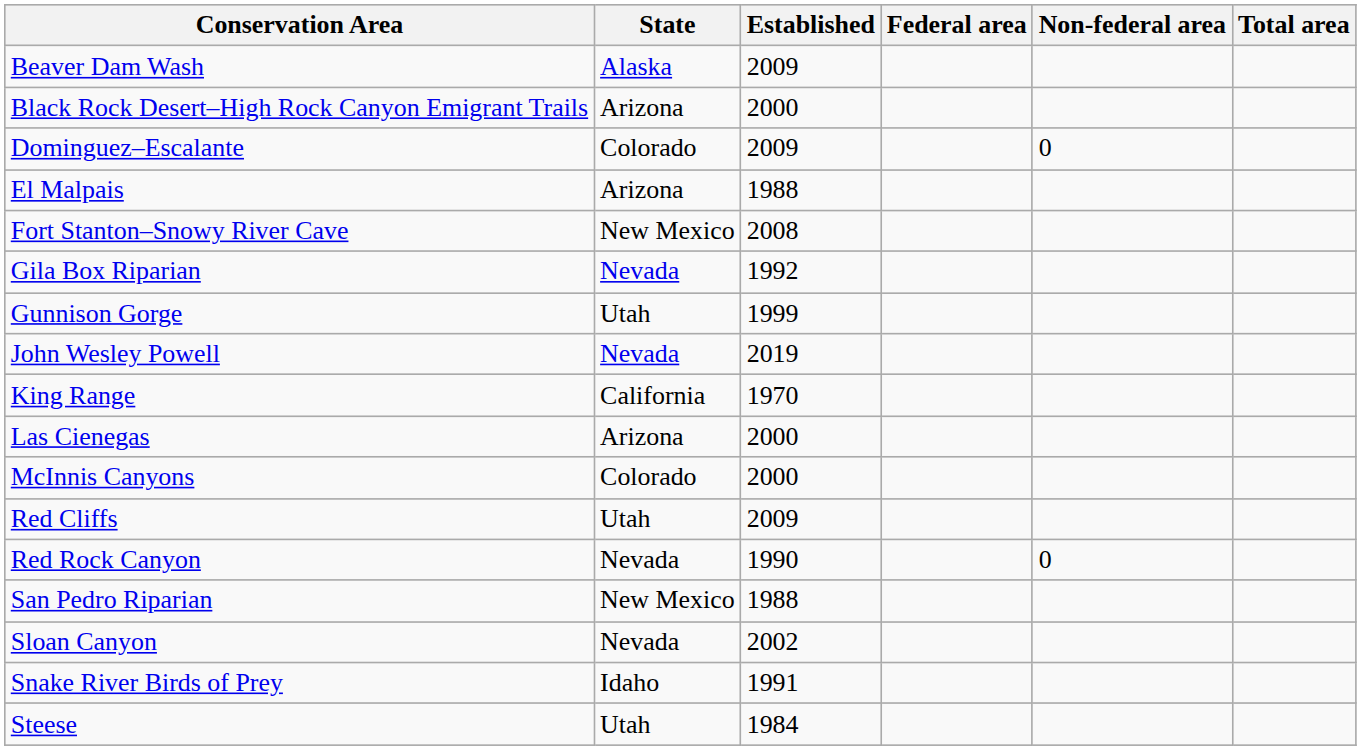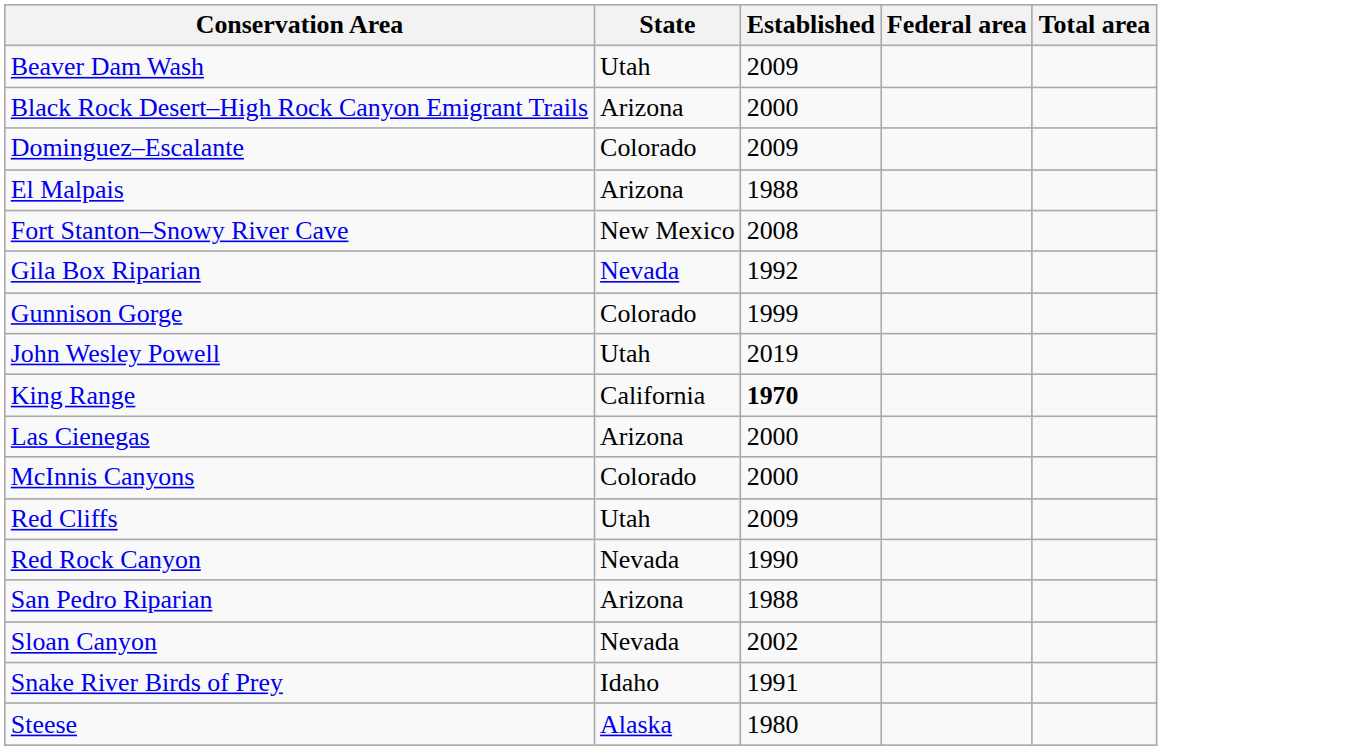 <table class="wikitable sortable" >
 <tr>
 <th>Conservation Area</th>
 <th>State</th>
 <th>Established</th>
 <th>Federal area</th>
-<th>Non-federal area</th>
 <th>Total area</th>
 </tr>
 <tr ->
 <td><a href='#'>Beaver Dam Wash</a></td>
-<td><a href='#'>Alaska</a></td>
+<td>Utah</td>
 <td>2009</td>
-<td></td>
 <td></td>
 <td></td>
 </tr>
 <tr ->
 <td><a href='#'>Black Rock Desert–High Rock Canyon Emigrant Trails</a></td>
 <td>Arizona</td>
 <td>2000</td>
 <td></td>
 <td></td>
-<td></td>
 </tr>
 <tr ->
 <td><a href='#'>Dominguez–Escalante</a></td>
 <td>Colorado</td>
 <td>2009</td>
 <td></td>
-<td>0</td>
 <td></td>
 </tr>
 <tr ->
 <td><a href='#'>El Malpais</a></td>
 <td>Arizona</td>
 <td>1988</td>
-<td></td>
 <td></td>
 <td></td>
 </tr>
 <tr ->
 <td><a href='#'>Fort Stanton–Snowy River Cave</a></td>
 <td>New Mexico</td>
 <td>2008</td>
 <td></td>
 <td></td>
-<td></td>
 </tr>
 <tr ->
 <td><a href='#'>Gila Box Riparian</a></td>
 <td><a href='#'>Nevada</a></td>
 <td>1992</td>
 <td></td>
 <td></td>
-<td></td>
 </tr>
 <tr ->
 <td><a href='#'>Gunnison Gorge</a></td>
-<td>Utah</td>
+<td>Colorado</td>
 <td>1999</td>
-<td></td>
 <td></td>
 <td></td>
 </tr>
 <tr>
 <td><a href='#'>John Wesley Powell</a></td>
-<td><a href='#'>Nevada</a></td>
+<td>Utah</td>
 <td>2019</td>
-<td></td>
 <td></td>
 <td></td>
 </tr>
 <tr ->
 <td><a href='#'>King Range</a></td>
 <td>California</td>
-<td>1970</td>
-<td></td>
+<td><strong>1970</strong></td>
 <td></td>
 <td></td>
 </tr>
 <tr ->
 <td><a href='#'>Las Cienegas</a></td>
 <td>Arizona</td>
 <td>2000</td>
 <td></td>
 <td></td>
-<td></td>
 </tr>
 <tr ->
 <td><a href='#'>McInnis Canyons</a></td>
 <td>Colorado</td>
 <td>2000</td>
-<td></td>
 <td></td>
 <td></td>
 </tr>
 <tr ->
 <td><a href='#'>Red Cliffs</a></td>
 <td>Utah</td>
 <td>2009</td>
 <td></td>
 <td></td>
-<td></td>
 </tr>
 <tr ->
 <td><a href='#'>Red Rock Canyon</a></td>
 <td>Nevada</td>
 <td>1990</td>
 <td></td>
-<td>0</td>
 <td></td>
 </tr>
 <tr ->
 <td><a href='#'>San Pedro Riparian</a></td>
-<td>New Mexico</td>
+<td>Arizona</td>
 <td>1988</td>
-<td></td>
 <td></td>
 <td></td>
 </tr>
 <tr ->
 <td><a href='#'>Sloan Canyon</a></td>
 <td>Nevada</td>
 <td>2002</td>
 <td></td>
 <td></td>
-<td></td>
 </tr>
 <tr ->
 <td><a href='#'>Snake River Birds of Prey</a></td>
 <td>Idaho</td>
 <td>1991</td>
 <td></td>
 <td></td>
-<td></td>
 </tr>
 <tr ->
 <td><a href='#'>Steese</a></td>
-<td>Utah</td>
-<td>1984</td>
-<td></td>
+<td><a href='#'>Alaska</a></td>
+<td>1980</td>
 <td></td>
 <td></td>
 </tr>
 </table>
